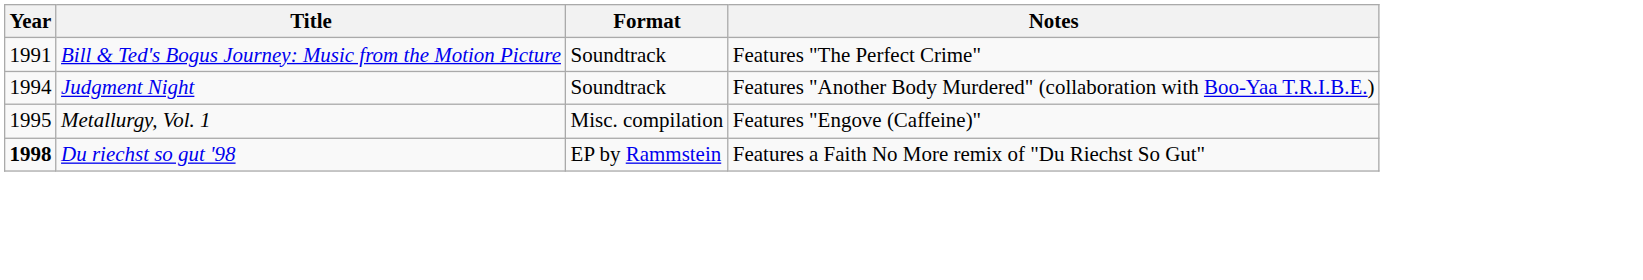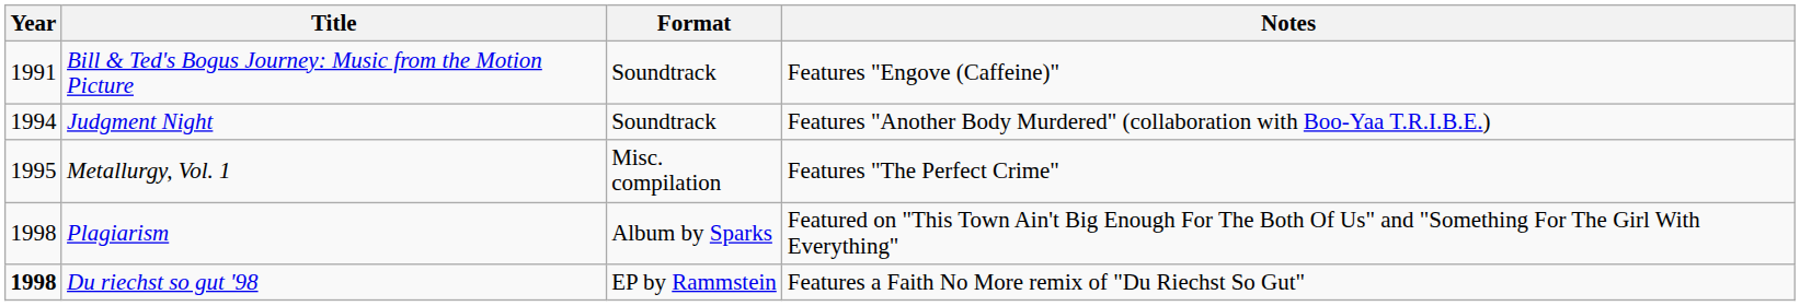 <table class="wikitable">
 <tr>
 <th>Year</th>
 <th>Title</th>
 <th>Format</th>
 <th>Notes</th>
 </tr>
 <tr>
 <td>1991</td>
 <td><em><a href='#'>Bill & Ted's Bogus Journey: Music from the Motion Picture</a></em></td>
 <td>Soundtrack</td>
-<td>Features "The Perfect Crime"</td>
+<td>Features "Engove (Caffeine)"</td>
 </tr>
 <tr>
 <td>1994</td>
 <td><em><a href='#'>Judgment Night</a></em></td>
 <td>Soundtrack</td>
 <td>Features "Another Body Murdered" (collaboration with <a href='#'>Boo-Yaa T.R.I.B.E.</a>)</td>
 </tr>
 <tr>
 <td>1995</td>
 <td><em>Metallurgy, Vol. 1</em></td>
 <td>Misc. compilation</td>
-<td>Features "Engove (Caffeine)"</td>
+<td>Features "The Perfect Crime"</td>
+</tr>
+<tr>
+<td>1998</td>
+<td><em><a href='#'>Plagiarism</a></em></td>
+<td>Album by <a href='#'>Sparks</a></td>
+<td>Featured on "This Town Ain't Big Enough For The Both Of Us" and "Something For The Girl With Everything"</td>
 </tr>
 <tr>
 <td><strong>1998</strong></td>
 <td><em><a href='#'>Du riechst so gut '98</a></em></td>
 <td>EP by <a href='#'>Rammstein</a></td>
 <td>Features a Faith No More remix of "Du Riechst So Gut"</td>
 </tr>
 </table>
